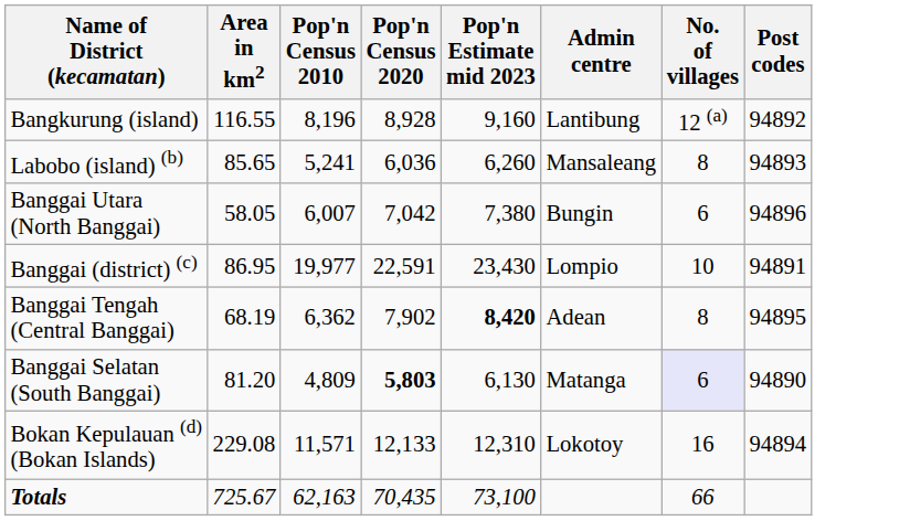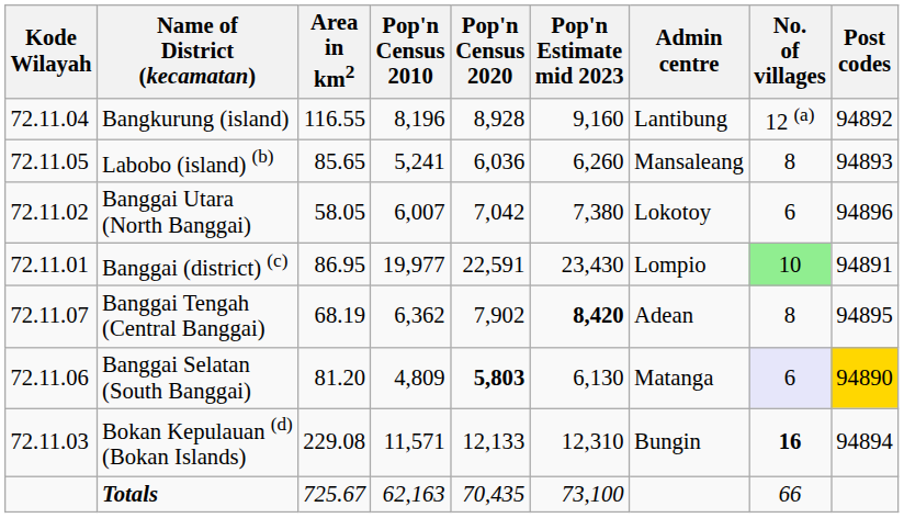 <table class="sortable wikitable">
 <tr>
+<th>Kode <br>Wilayah</th>
 <th>Name of<br>District <br>(<em>kecamatan</em>)</th>
 <th>Area <br>in<br>km<sup>2</sup></th>
 <th>Pop'n<br>Census<br>2010</th>
 <th>Pop'n<br>Census<br>2020</th>
 <th>Pop'n<br>Estimate<br>mid 2023</th>
 <th>Admin<br>centre</th>
 <th>No.<br>of <br>villages</th>
 <th>Post<br>codes</th>
 </tr>
 <tr>
+<td>72.11.04</td>
 <td>Bangkurung (island)</td>
 <td align="right">116.55</td>
 <td align="right">8,196</td>
 <td align="right">8,928</td>
 <td align="right">9,160</td>
 <td>Lantibung</td>
 <td align="center">12 <sup>(a)</sup></td>
 <td>94892</td>
 </tr>
 <tr>
+<td>72.11.05</td>
 <td>Labobo (island) <sup>(b)</sup></td>
 <td align="right">85.65</td>
 <td align="right">5,241</td>
 <td align="right">6,036</td>
 <td align="right">6,260</td>
 <td>Mansaleang</td>
 <td align="center">8</td>
 <td>94893</td>
 </tr>
 <tr>
+<td>72.11.02</td>
 <td>Banggai Utara <br>(North Banggai)</td>
 <td align="right">58.05</td>
 <td align="right">6,007</td>
 <td align="right">7,042</td>
 <td align="right">7,380</td>
-<td>Bungin</td>
+<td>Lokotoy</td>
 <td align="center">6</td>
 <td>94896</td>
 </tr>
 <tr>
+<td>72.11.01</td>
 <td>Banggai (district) <sup>(c)</sup></td>
 <td align="right">86.95</td>
 <td align="right">19,977</td>
 <td align="right">22,591</td>
 <td align="right">23,430</td>
 <td>Lompio</td>
-<td align="center">10</td>
+<td align="center" style="background: lightgreen;">10</td>
 <td>94891</td>
 </tr>
 <tr>
+<td>72.11.07</td>
 <td>Banggai Tengah <br>(Central Banggai)</td>
 <td align="right">68.19</td>
 <td align="right">6,362</td>
 <td align="right">7,902</td>
 <td align="right"><strong>8,420</strong></td>
 <td>Adean</td>
 <td align="center">8</td>
 <td>94895</td>
 </tr>
 <tr>
+<td>72.11.06</td>
 <td>Banggai Selatan <br>(South Banggai)</td>
 <td align="right">81.20</td>
 <td align="right">4,809</td>
 <td align="right"><strong>5,803</strong></td>
 <td align="right">6,130</td>
 <td>Matanga</td>
 <td align="center" style="background: lavender;">6</td>
-<td>94890</td>
+<td style="background: gold;">94890</td>
 </tr>
 <tr>
+<td>72.11.03</td>
 <td>Bokan Kepulauan <sup>(d)</sup> <br>(Bokan Islands)</td>
 <td align="right">229.08</td>
 <td align="right">11,571</td>
 <td align="right">12,133</td>
 <td align="right">12,310</td>
-<td>Lokotoy</td>
-<td align="center">16</td>
+<td>Bungin</td>
+<td align="center"><strong>16</strong></td>
 <td>94894</td>
 </tr>
 <tr>
+<td></td>
 <td><strong><em>Totals</em></strong></td>
 <td align="right"><em>725.67</em></td>
 <td align="right"><em>62,163</em></td>
 <td align="right"><em>70,435</em></td>
 <td align="right"><em>73,100</em></td>
 <td></td>
 <td align="center"><em>66</em></td>
 <td></td>
 </tr>
 </table>
